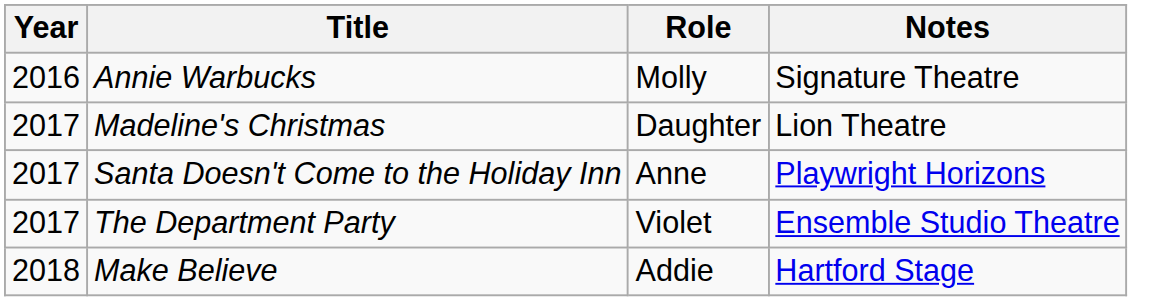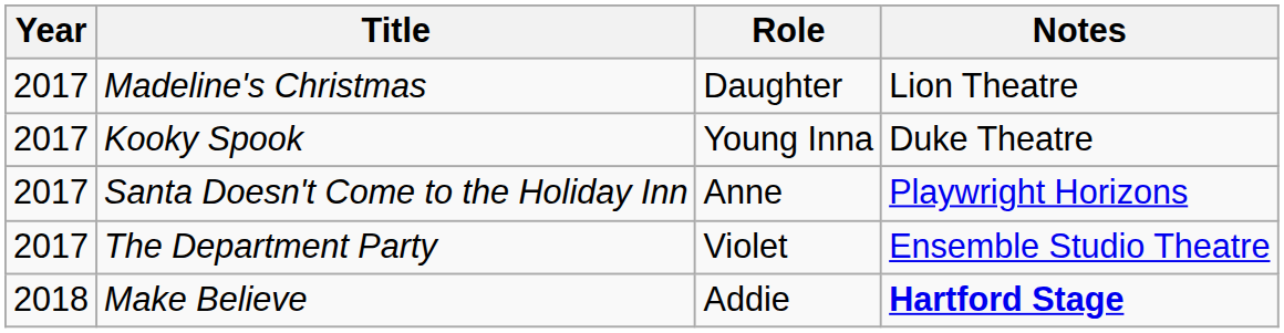 <table class="wikitable">
 <tr>
 <th>Year</th>
 <th>Title</th>
 <th>Role</th>
 <th>Notes</th>
 </tr>
 <tr>
-<td>2016</td>
-<td><em>Annie Warbucks</em></td>
-<td>Molly</td>
-<td>Signature Theatre</td>
-</tr>
-<tr>
 <td>2017</td>
 <td><em>Madeline's Christmas</em></td>
 <td>Daughter</td>
 <td>Lion Theatre</td>
+</tr>
+<tr>
+<td>2017</td>
+<td><em>Kooky Spook</em></td>
+<td>Young Inna</td>
+<td>Duke Theatre</td>
 </tr>
 <tr>
 <td>2017</td>
 <td><em>Santa Doesn't Come to the Holiday Inn</em></td>
 <td>Anne</td>
 <td><a href='#'>Playwright Horizons</a></td>
 </tr>
 <tr>
 <td>2017</td>
 <td><em>The Department Party</em></td>
 <td>Violet</td>
 <td><a href='#'>Ensemble Studio Theatre</a></td>
 </tr>
 <tr>
 <td>2018</td>
 <td><em>Make Believe</em></td>
 <td>Addie</td>
-<td><a href='#'>Hartford Stage</a></td>
+<td><strong><a href='#'>Hartford Stage</a></strong></td>
 </tr>
 </table>
